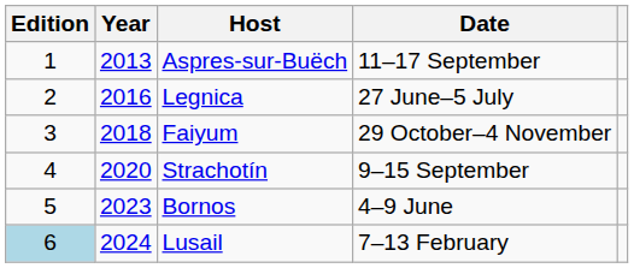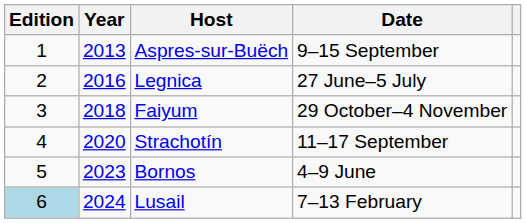 <table class=wikitable>
 <tr>
 <th>Edition</th>
 <th>Year</th>
 <th>Host</th>
 <th>Date</th>
 <th></th>
 </tr>
 <tr>
 <td align=center>1</td>
 <td align=center><a href='#'>2013</a></td>
 <td> <a href='#'>Aspres-sur-Buëch</a></td>
-<td>11–17 September</td>
+<td>9–15 September</td>
 <td></td>
 </tr>
 <tr>
 <td align=center>2</td>
 <td align=center><a href='#'>2016</a></td>
 <td> <a href='#'>Legnica</a></td>
 <td>27 June–5 July</td>
 <td></td>
 </tr>
 <tr>
 <td align=center>3</td>
 <td align=center><a href='#'>2018</a></td>
 <td> <a href='#'>Faiyum</a></td>
 <td>29 October–4 November</td>
 <td></td>
 </tr>
 <tr>
 <td align=center>4</td>
 <td align=center><a href='#'>2020</a></td>
 <td> <a href='#'>Strachotín</a></td>
-<td>9–15 September</td>
+<td>11–17 September</td>
 <td></td>
 </tr>
 <tr>
 <td align=center>5</td>
 <td align=center><a href='#'>2023</a></td>
 <td> <a href='#'>Bornos</a></td>
 <td>4–9 June</td>
 <td></td>
 </tr>
 <tr>
 <td align=center style="background: lightblue;">6</td>
 <td align=center><a href='#'>2024</a></td>
 <td> <a href='#'>Lusail</a></td>
 <td>7–13 February</td>
 <td></td>
 </tr>
 </table>
